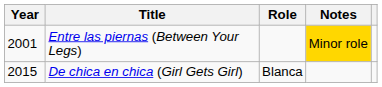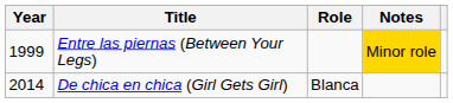 <table class="wikitable sortable">
 <tr>
 <th width="42">Year</th>
 <th width="250">Title</th>
 <th>Role</th>
 <th class="unsortable">Notes</th>
 <th class="unsortable"></th>
 </tr>
 <tr>
-<td>2001</td>
+<td>1999</td>
 <td><em><a href='#'>Entre las piernas</a></em> (<em>Between Your Legs</em>)</td>
 <td></td>
 <td style="background: gold;">Minor role</td>
 <td align = "center"></td>
 </tr>
 <tr>
-<td>2015</td>
+<td>2014</td>
 <td><em><a href='#'>De chica en chica</a></em> (<em>Girl Gets Girl</em>)</td>
 <td>Blanca</td>
 <td></td>
 <td align = "center"></td>
 </tr>
 </table>
